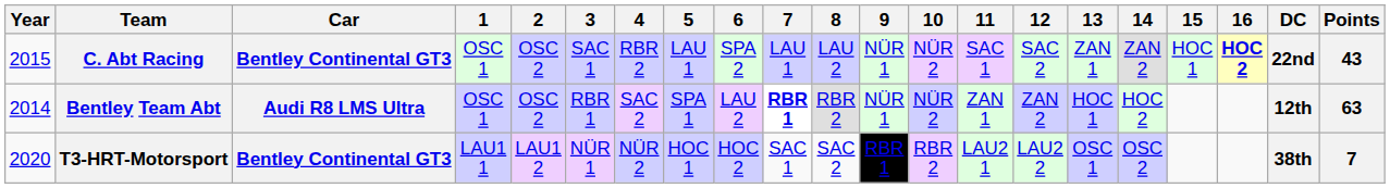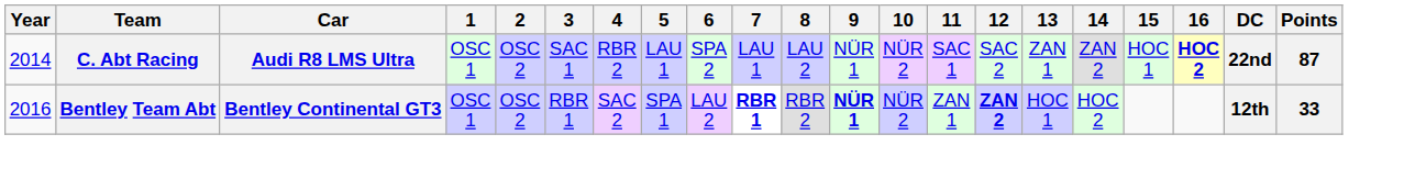 <table class="wikitable" style="text-align:center; font-size:85%">
 <tr>
 <th>Year</th>
 <th>Team</th>
 <th>Car</th>
 <th>1</th>
 <th>2</th>
 <th>3</th>
 <th>4</th>
 <th>5</th>
 <th>6</th>
 <th>7</th>
 <th>8</th>
 <th>9</th>
 <th>10</th>
 <th>11</th>
 <th>12</th>
 <th>13</th>
 <th>14</th>
 <th>15</th>
 <th>16</th>
 <th>DC</th>
 <th>Points</th>
 </tr>
 <tr>
-<td><a href='#'>2015</a></td>
+<td><a href='#'>2014</a></td>
 <th nowrap><a href='#'>C. Abt Racing</a></th>
-<th nowrap><a href='#'>Bentley Continental GT3</a></th>
+<th nowrap><a href='#'>Audi R8 LMS Ultra</a></th>
 <td bgcolor="#DFFFDF"><a href='#'>OSC<br>1</a><br></td>
 <td bgcolor="#CFCFFF"><a href='#'>OSC<br>2</a><br></td>
 <td bgcolor="#CFCFFF"><a href='#'>SAC<br>1</a><br></td>
 <td bgcolor="#CFCFFF"><a href='#'>RBR<br>2</a><br></td>
 <td bgcolor="#CFCFFF"><a href='#'>LAU<br>1</a><br></td>
 <td bgcolor="#DFFFDF"><a href='#'>SPA<br>2</a><br></td>
 <td bgcolor="#CFCFFF"><a href='#'>LAU<br>1</a><br></td>
 <td bgcolor="#CFCFFF"><a href='#'>LAU<br>2</a><br></td>
 <td bgcolor="#DFFFDF"><a href='#'>NÜR<br>1</a><br></td>
 <td bgcolor="#EFCFFF"><a href='#'>NÜR<br>2</a><br></td>
 <td bgcolor="#EFCFFF"><a href='#'>SAC<br>1</a><br></td>
 <td bgcolor="#DFFFDF"><a href='#'>SAC<br>2</a><br></td>
 <td bgcolor="#DFFFDF"><a href='#'>ZAN<br>1</a><br></td>
 <td bgcolor="#DFDFDF"><a href='#'>ZAN<br>2</a><br></td>
 <td bgcolor="#DFFFDF"><a href='#'>HOC<br>1</a><br></td>
 <td bgcolor="#FFFFBF"><strong><a href='#'>HOC<br>2</a><br></strong></td>
 <th>22nd</th>
-<th>43</th>
+<th>87</th>
 </tr>
 <tr>
-<td><a href='#'>2014</a></td>
+<td><a href='#'>2016</a></td>
 <th nowrap><a href='#'>Bentley</a> <a href='#'>Team Abt</a></th>
-<th nowrap><a href='#'>Audi R8 LMS Ultra</a></th>
+<th nowrap><a href='#'>Bentley Continental GT3</a></th>
 <td bgcolor="#CFCFFF"><a href='#'>OSC<br>1</a><br></td>
 <td bgcolor="#CFCFFF"><a href='#'>OSC<br>2</a><br></td>
 <td bgcolor="#CFCFFF"><a href='#'>RBR<br>1</a><br></td>
 <td bgcolor="#EFCFFF"><a href='#'>SAC<br>2</a><br></td>
 <td bgcolor="#CFCFFF"><a href='#'>SPA<br>1</a><br></td>
 <td bgcolor="#EFCFFF"><a href='#'>LAU<br>2</a><br></td>
 <td bgcolor="#FFFFFF"><strong><a href='#'>RBR<br>1</a></strong><br></td>
 <td bgcolor="#DFDFDF"><a href='#'>RBR<br>2</a><br></td>
-<td bgcolor="#DFFFDF"><a href='#'>NÜR<br>1</a><br></td>
+<td bgcolor="#DFFFDF"><strong><a href='#'>NÜR<br>1</a><br></strong></td>
 <td bgcolor="#CFCFFF"><a href='#'>NÜR<br>2</a><br></td>
 <td bgcolor="#DFFFDF"><a href='#'>ZAN<br>1</a><br></td>
-<td bgcolor="#CFCFFF"><a href='#'>ZAN<br>2</a><br></td>
+<td bgcolor="#CFCFFF"><strong><a href='#'>ZAN<br>2</a><br></strong></td>
 <td bgcolor="#CFCFFF"><a href='#'>HOC<br>1</a><br></td>
 <td bgcolor="#DFFFDF"><a href='#'>HOC<br>2</a><br></td>
 <td></td>
 <td></td>
 <th>12th</th>
-<th>63</th>
-</tr>
-<tr>
-<td><a href='#'>2020</a></td>
-<th nowrap>T3-HRT-Motorsport</th>
-<th nowrap><a href='#'>Bentley Continental GT3</a></th>
-<td style="background:#CFCFFF;"><a href='#'>LAU1<br>1</a><br></td>
-<td style="background:#EFCFFF;"><a href='#'>LAU1<br>2</a><br></td>
-<td style="background:#EFCFFF;"><a href='#'>NÜR<br>1</a><br></td>
-<td style="background:#CFCFFF;"><a href='#'>NÜR<br>2</a><br></td>
-<td style="background:#CFCFFF;"><a href='#'>HOC<br>1</a><br></td>
-<td style="background:#CFCFFF;"><a href='#'>HOC<br>2</a><br></td>
-<td style="background:#;"><a href='#'>SAC<br>1</a></td>
-<td style="background:#;"><a href='#'>SAC<br>2</a></td>
-<td style="background:#000000; color:white"><a href='#'><span>RBR<br>1</span></a><br></td>
-<td style="background:#EFCFFF;"><a href='#'>RBR<br>2</a><br></td>
-<td style="background:#DFFFDF;"><a href='#'>LAU2<br>1</a><br></td>
-<td style="background:#DFFFDF;"><a href='#'>LAU2<br>2</a><br></td>
-<td style="background:#CFCFFF;"><a href='#'>OSC<br>1</a><br></td>
-<td style="background:#CFCFFF;"><a href='#'>OSC<br>2</a><br></td>
-<td></td>
-<td></td>
-<th>38th</th>
-<th>7</th>
+<th>33</th>
 </tr>
 </table>
